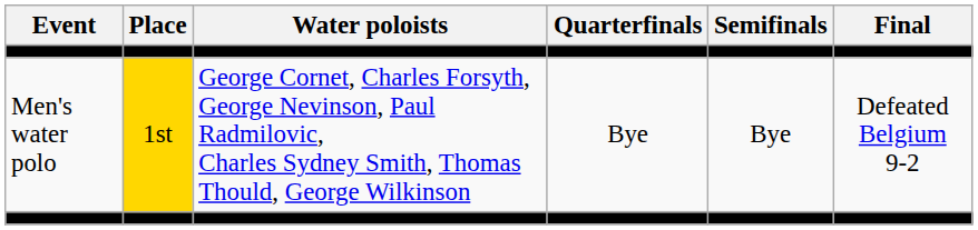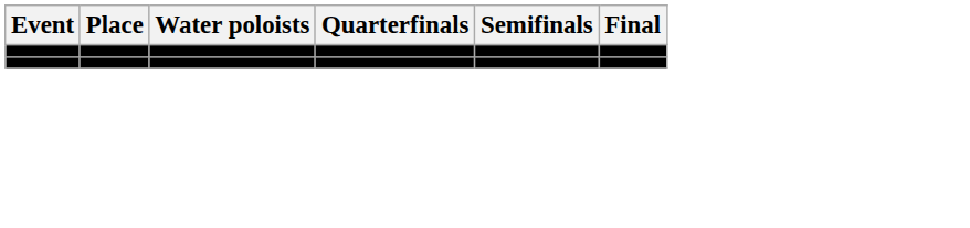 <table class=wikitable>
 <tr>
 <th>Event</th>
 <th>Place</th>
 <th>Water poloists</th>
 <th>Quarterfinals</th>
 <th>Semifinals</th>
 <th>Final</th>
 </tr>
 <tr bgcolor=black>
 <td></td>
 <td></td>
 <td></td>
 <td></td>
 <td></td>
 <td></td>
 </tr>
-<tr align=center>
-<td align=left>Men's water polo</td>
-<td bgcolor=gold>1st</td>
-<td align=left><a href='#'>George Cornet</a>, <a href='#'>Charles Forsyth</a>, <a href='#'>George Nevinson</a>, <a href='#'>Paul Radmilovic</a>, <br> <a href='#'>Charles Sydney Smith</a>, <a href='#'>Thomas Thould</a>, <a href='#'>George Wilkinson</a></td>
-<td>Bye</td>
-<td>Bye</td>
-<td>Defeated <a href='#'>Belgium</a> <br> 9-2</td>
-</tr>
 <tr bgcolor=black>
 <td></td>
 <td></td>
 <td></td>
 <td></td>
 <td></td>
 <td></td>
 </tr>
 </table>
